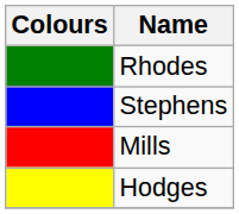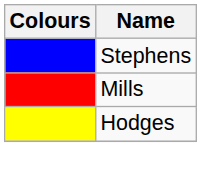 <table class="wikitable">
 <tr>
 <th>Colours</th>
 <th>Name</th>
-</tr>
-<tr>
-<td style="background:Green;"></td>
-<td>Rhodes</td>
 </tr>
 <tr>
 <td style="background:Blue;"></td>
 <td>Stephens</td>
 </tr>
 <tr>
 <td style="background:Red;"></td>
 <td>Mills</td>
 </tr>
 <tr>
 <td style="background:Yellow;"></td>
 <td>Hodges</td>
 </tr>
 <tr>
 </tr>
 </table>
